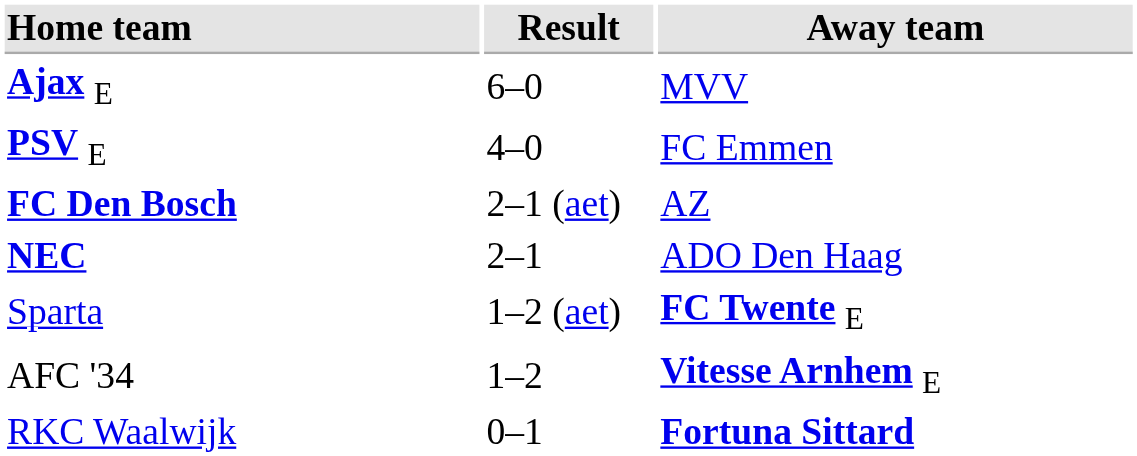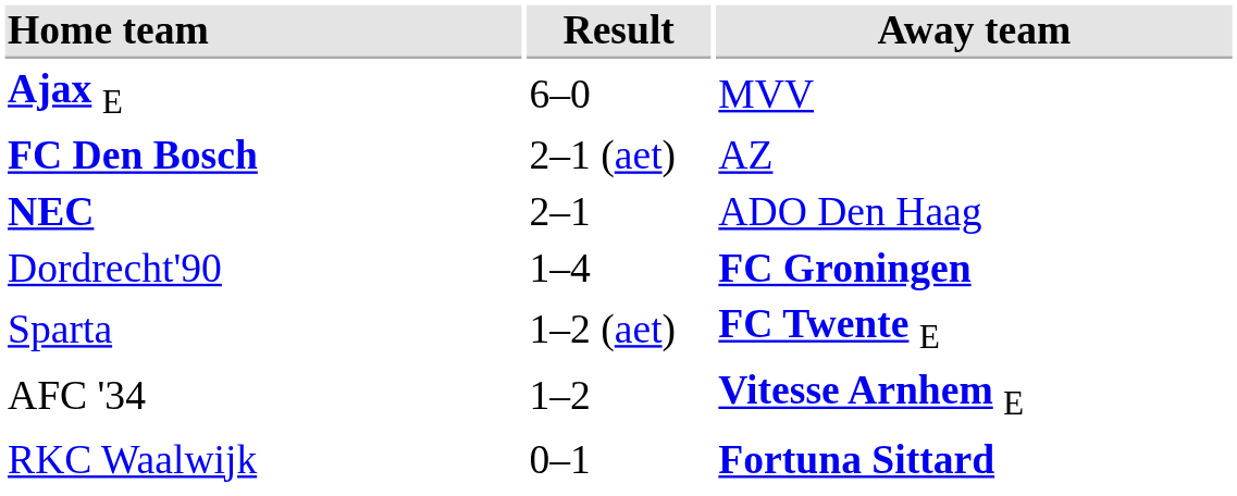 <table style="float:right;">
 <tr bgcolor="#E4E4E4">
 <th style="border-bottom:1px solid #AAAAAA" width="200" align="left">Home team</th>
 <th style="border-bottom:1px solid #AAAAAA" width="70" align="center">Result</th>
 <th style="border-bottom:1px solid #AAAAAA" width="200">Away team</th>
 </tr>
 <tr>
 <td><strong><a href='#'>Ajax</a></strong> <sub>E</sub></td>
 <td>6–0</td>
 <td><a href='#'>MVV</a></td>
 </tr>
 <tr>
-<td><strong><a href='#'>PSV</a></strong> <sub>E</sub></td>
-<td>4–0</td>
-<td><a href='#'>FC Emmen</a></td>
-</tr>
-<tr>
 <td><strong><a href='#'>FC Den Bosch</a></strong></td>
 <td>2–1 (<a href='#'>aet</a>)</td>
 <td><a href='#'>AZ</a></td>
 </tr>
 <tr>
 <td><strong><a href='#'>NEC</a></strong></td>
 <td>2–1</td>
 <td><a href='#'>ADO Den Haag</a></td>
+</tr>
+<tr>
+<td><a href='#'>Dordrecht'90</a></td>
+<td>1–4</td>
+<td><strong><a href='#'>FC Groningen</a></strong></td>
 </tr>
 <tr>
 <td><a href='#'>Sparta</a></td>
 <td>1–2 (<a href='#'>aet</a>)</td>
 <td><strong><a href='#'>FC Twente</a></strong> <sub>E</sub></td>
 </tr>
 <tr>
 <td>AFC '34</td>
 <td>1–2</td>
 <td><strong><a href='#'>Vitesse Arnhem</a></strong> <sub>E</sub></td>
 </tr>
 <tr>
 <td><a href='#'>RKC Waalwijk</a></td>
 <td>0–1</td>
 <td><strong><a href='#'>Fortuna Sittard</a></strong></td>
 </tr>
 </table>
